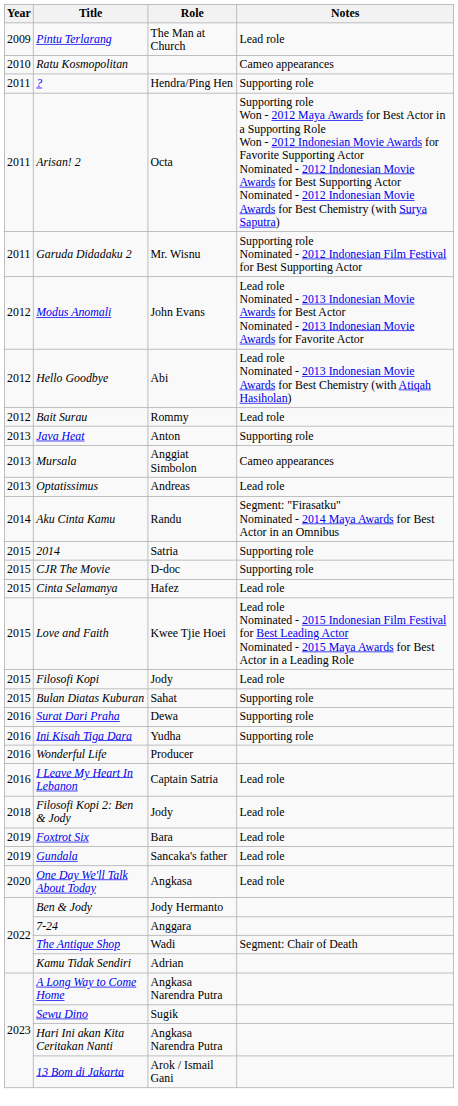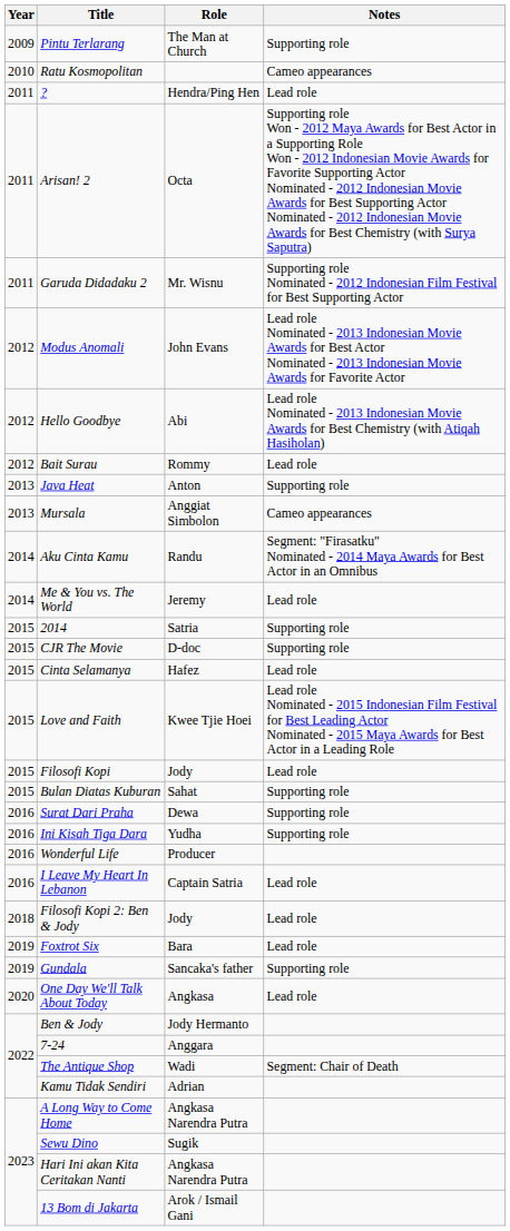 <table class="wikitable">
 <tr>
 <th>Year</th>
 <th>Title</th>
 <th>Role</th>
 <th>Notes</th>
 </tr>
 <tr>
 <td>2009</td>
 <td><em><a href='#'>Pintu Terlarang</a></em></td>
 <td>The Man at Church</td>
-<td>Lead role</td>
+<td>Supporting role</td>
 </tr>
 <tr>
 <td>2010</td>
 <td><em>Ratu Kosmopolitan</em></td>
 <td></td>
 <td>Cameo appearances</td>
 </tr>
 <tr>
 <td>2011</td>
 <td><em><a href='#'>?</a></em></td>
 <td>Hendra/Ping Hen</td>
-<td>Supporting role</td>
+<td>Lead role</td>
 </tr>
 <tr>
 <td>2011</td>
 <td><em>Arisan! 2</em></td>
 <td>Octa</td>
 <td>Supporting role<br>Won - <a href='#'>2012 Maya Awards</a> for Best Actor in a Supporting Role<br>Won - <a href='#'>2012 Indonesian Movie Awards</a> for Favorite Supporting Actor<br>Nominated - <a href='#'>2012 Indonesian Movie Awards</a> for Best Supporting Actor<br>Nominated - <a href='#'>2012 Indonesian Movie Awards</a> for Best Chemistry (with <a href='#'>Surya Saputra</a>)</td>
 </tr>
 <tr>
 <td>2011</td>
 <td><em>Garuda Didadaku 2</em></td>
 <td>Mr. Wisnu</td>
 <td>Supporting role<br>Nominated - <a href='#'>2012 Indonesian Film Festival</a> for Best Supporting Actor</td>
 </tr>
 <tr>
 <td>2012</td>
 <td><em><a href='#'>Modus Anomali</a></em></td>
 <td>John Evans</td>
 <td>Lead role<br>Nominated - <a href='#'>2013 Indonesian Movie Awards</a> for Best Actor<br>Nominated - <a href='#'>2013 Indonesian Movie Awards</a> for Favorite Actor</td>
 </tr>
 <tr>
 <td>2012</td>
 <td><em>Hello Goodbye</em></td>
 <td>Abi</td>
 <td>Lead role<br>Nominated - <a href='#'>2013 Indonesian Movie Awards</a> for Best Chemistry (with <a href='#'>Atiqah Hasiholan</a>)</td>
 </tr>
 <tr>
 <td>2012</td>
 <td><em>Bait Surau</em></td>
 <td>Rommy</td>
 <td>Lead role</td>
 </tr>
 <tr>
 <td>2013</td>
 <td><em><a href='#'>Java Heat</a></em></td>
 <td>Anton</td>
 <td>Supporting role</td>
 </tr>
 <tr>
 <td>2013</td>
 <td><em>Mursala</em></td>
 <td>Anggiat Simbolon</td>
 <td>Cameo appearances</td>
 </tr>
 <tr>
-<td>2013</td>
-<td><em>Optatissimus</em></td>
-<td>Andreas</td>
-<td>Lead role</td>
-</tr>
-<tr>
 <td>2014</td>
 <td><em>Aku Cinta Kamu</em></td>
 <td>Randu</td>
 <td>Segment: "Firasatku"<br>Nominated - <a href='#'>2014 Maya Awards</a> for Best Actor in an Omnibus</td>
+</tr>
+<tr>
+<td>2014</td>
+<td><em>Me & You vs. The World</em></td>
+<td>Jeremy</td>
+<td>Lead role</td>
 </tr>
 <tr>
 <td>2015</td>
 <td><em>2014</em></td>
 <td>Satria</td>
 <td>Supporting role</td>
 </tr>
 <tr>
 <td>2015</td>
 <td><em>CJR The Movie</em></td>
 <td>D-doc</td>
 <td>Supporting role</td>
 </tr>
 <tr>
 <td>2015</td>
 <td><em>Cinta Selamanya</em></td>
 <td>Hafez</td>
 <td>Lead role</td>
 </tr>
 <tr>
 <td>2015</td>
 <td><em>Love and Faith</em></td>
 <td>Kwee Tjie Hoei</td>
 <td>Lead role<br>Nominated - <a href='#'>2015 Indonesian Film Festival</a> for <a href='#'>Best Leading Actor</a><br>Nominated - <a href='#'>2015 Maya Awards</a> for Best Actor in a Leading Role</td>
 </tr>
 <tr>
 <td>2015</td>
 <td><em>Filosofi Kopi</em></td>
 <td>Jody</td>
 <td>Lead role</td>
 </tr>
 <tr>
 <td>2015</td>
 <td><em>Bulan Diatas Kuburan</em></td>
 <td>Sahat</td>
 <td>Supporting role</td>
 </tr>
 <tr>
 <td>2016</td>
 <td><em><a href='#'>Surat Dari Praha</a></em></td>
 <td>Dewa</td>
 <td>Supporting role</td>
 </tr>
 <tr>
 <td>2016</td>
 <td><em><a href='#'>Ini Kisah Tiga Dara</a></em></td>
 <td>Yudha</td>
 <td>Supporting role</td>
 </tr>
 <tr>
 <td>2016</td>
 <td><em>Wonderful Life</em></td>
 <td>Producer</td>
 <td></td>
 </tr>
 <tr>
 <td>2016</td>
 <td><em><a href='#'>I Leave My Heart In Lebanon</a></em></td>
 <td>Captain Satria</td>
 <td>Lead role</td>
 </tr>
 <tr>
 <td>2018</td>
 <td><em>Filosofi Kopi 2: Ben & Jody</em></td>
 <td>Jody</td>
 <td>Lead role</td>
 </tr>
 <tr>
 <td>2019</td>
 <td><em><a href='#'>Foxtrot Six</a></em></td>
 <td>Bara</td>
 <td>Lead role</td>
 </tr>
 <tr>
 <td>2019</td>
 <td><em><a href='#'>Gundala</a></em></td>
 <td>Sancaka's father</td>
-<td>Lead role</td>
+<td>Supporting role</td>
 </tr>
 <tr>
 <td>2020</td>
 <td><em><a href='#'>One Day We'll Talk About Today</a></em></td>
 <td>Angkasa</td>
 <td>Lead role</td>
 </tr>
 <tr>
 <td rowspan="4">2022</td>
 <td><em>Ben & Jody</em></td>
 <td>Jody Hermanto</td>
 <td></td>
 </tr>
 <tr>
 <td><em>7-24</em></td>
 <td>Anggara</td>
 <td></td>
 </tr>
 <tr>
 <td><em><a href='#'>The Antique Shop</a></em></td>
 <td>Wadi</td>
 <td>Segment: Chair of Death</td>
 </tr>
 <tr>
 <td><em>Kamu Tidak Sendiri</em></td>
 <td>Adrian</td>
 <td></td>
 </tr>
 <tr>
 <td rowspan="4">2023</td>
 <td><em><a href='#'>A Long Way to Come Home</a></em></td>
 <td>Angkasa Narendra Putra</td>
 <td></td>
 </tr>
 <tr>
 <td><em><a href='#'>Sewu Dino</a></em></td>
 <td>Sugik</td>
 <td></td>
 </tr>
 <tr>
 <td><em>Hari Ini akan Kita Ceritakan Nanti</em></td>
 <td>Angkasa Narendra Putra</td>
 <td></td>
 </tr>
 <tr>
 <td><em><a href='#'>13 Bom di Jakarta</a></em></td>
 <td>Arok / Ismail Gani</td>
 <td></td>
 </tr>
 </table>
